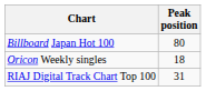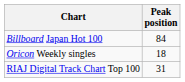 <table class="wikitable">
 <tr>
 <th>Chart</th>
 <th>Peak<br>position</th>
 </tr>
 <tr>
 <td><em><a href='#'>Billboard</a></em> <a href='#'>Japan Hot 100</a></td>
-<td align="center">80</td>
+<td align="center">84</td>
 </tr>
 <tr>
 <td><em><a href='#'>Oricon</a></em> Weekly singles</td>
 <td align="center">18</td>
 </tr>
 <tr>
 <td><a href='#'>RIAJ Digital Track Chart</a> Top 100</td>
 <td align="center">31</td>
 </tr>
 </table>
